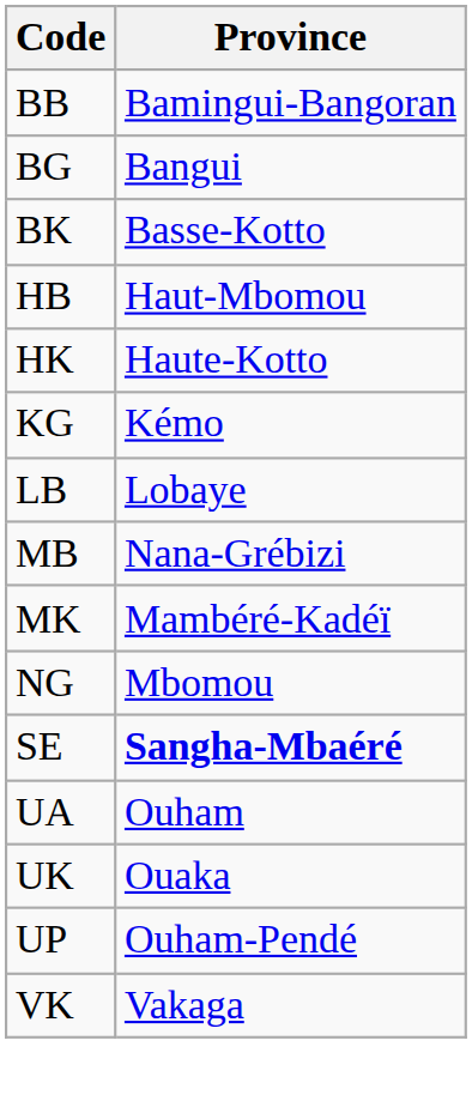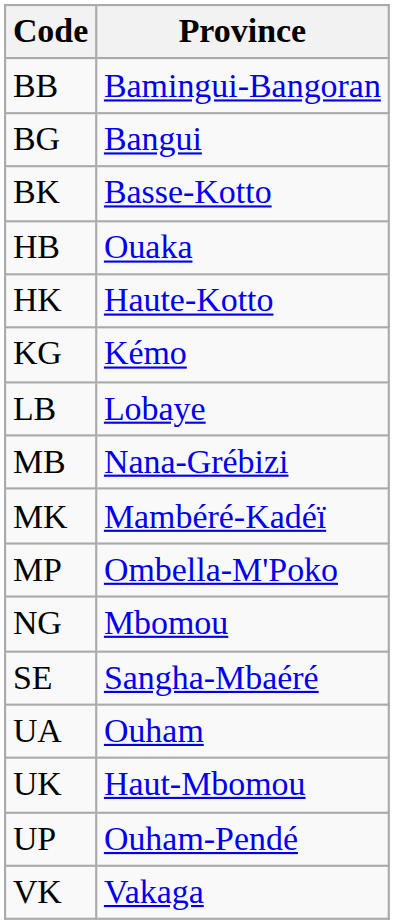 <table class="wikitable centre">
 <tr>
 <th>Code</th>
 <th>Province</th>
 </tr>
 <tr>
 <td>BB</td>
 <td><a href='#'>Bamingui-Bangoran</a></td>
 </tr>
 <tr>
 <td>BG</td>
 <td><a href='#'>Bangui</a></td>
 </tr>
 <tr>
 <td>BK</td>
 <td><a href='#'>Basse-Kotto</a></td>
 </tr>
 <tr>
 <td>HB</td>
-<td><a href='#'>Haut-Mbomou</a></td>
+<td><a href='#'>Ouaka</a></td>
 </tr>
 <tr>
 <td>HK</td>
 <td><a href='#'>Haute-Kotto</a></td>
 </tr>
 <tr>
 <td>KG</td>
 <td><a href='#'>Kémo</a></td>
 </tr>
 <tr>
 <td>LB</td>
 <td><a href='#'>Lobaye</a></td>
 </tr>
 <tr>
 <td>MB</td>
 <td><a href='#'>Nana-Grébizi</a></td>
 </tr>
 <tr>
 <td>MK</td>
 <td><a href='#'>Mambéré-Kadéï</a></td>
 </tr>
 <tr>
+<td>MP</td>
+<td><a href='#'>Ombella-M'Poko</a></td>
+</tr>
+<tr>
 <td>NG</td>
 <td><a href='#'>Mbomou</a></td>
 </tr>
 <tr>
 <td>SE</td>
-<td><strong><a href='#'>Sangha-Mbaéré</a></strong></td>
+<td><a href='#'>Sangha-Mbaéré</a></td>
 </tr>
 <tr>
 <td>UA</td>
 <td><a href='#'>Ouham</a></td>
 </tr>
 <tr>
 <td>UK</td>
-<td><a href='#'>Ouaka</a></td>
+<td><a href='#'>Haut-Mbomou</a></td>
 </tr>
 <tr>
 <td>UP</td>
 <td><a href='#'>Ouham-Pendé</a></td>
 </tr>
 <tr>
 <td>VK</td>
 <td><a href='#'>Vakaga</a></td>
 </tr>
 </table>
